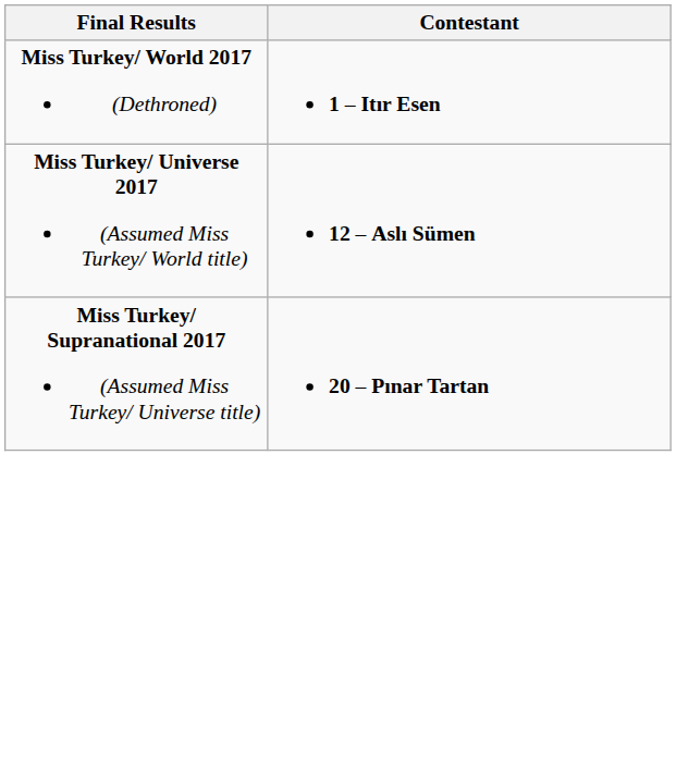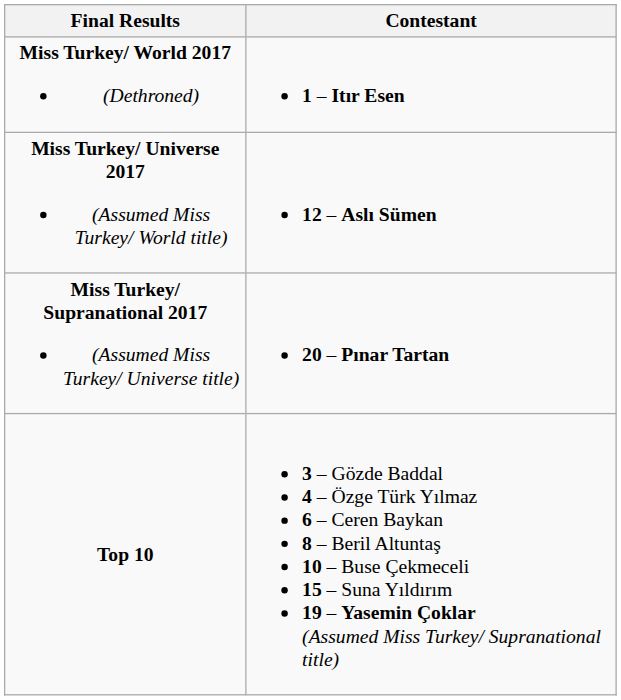 <table class="wikitable sortable" style="font-size:95%;">
 <tr>
 <th width="180">Final Results</th>
 <th width="280">Contestant</th>
 </tr>
 <tr>
 <td style="text-align:center;"><strong>Miss Turkey/ World 2017</strong><br><ul><li><em>(Dethroned)</em></li></ul></td>
 <td><br><ul><li><strong>1</strong> – <strong>Itır Esen</strong></li></ul></td>
 </tr>
 <tr>
 <td style="text-align:center;"><strong>Miss Turkey/ Universe 2017</strong><br><ul><li><em>(Assumed Miss Turkey/ World title)</em></li></ul></td>
 <td><br><ul><li><strong>12</strong> – <strong>Aslı Sümen</strong></li></ul></td>
 </tr>
 <tr>
 <td style="text-align:center;"><strong>Miss Turkey/ Supranational 2017</strong><br><ul><li><em>(Assumed Miss Turkey/ Universe title)</em></li></ul></td>
 <td><br><ul><li><strong>20</strong> – <strong>Pınar Tartan</strong></li></ul></td>
 </tr>
+<tr>
+<td style="text-align:center;"><strong>Top 10</strong></td>
+<td><br><ul><li><strong>3</strong> – Gözde Baddal</li><li><strong>4</strong> – Özge Türk Yılmaz</li><li><strong>6</strong> – Ceren Baykan</li><li><strong>8</strong> – Beril Altuntaş</li><li><strong>10</strong> – Buse Çekmeceli</li><li><strong>15</strong> – Suna Yıldırım</li><li><strong>19</strong> – <strong>Yasemin Çoklar</strong><br><em>(Assumed Miss Turkey/ Supranational title)</em></li></ul></td>
+</tr>
 </table>
